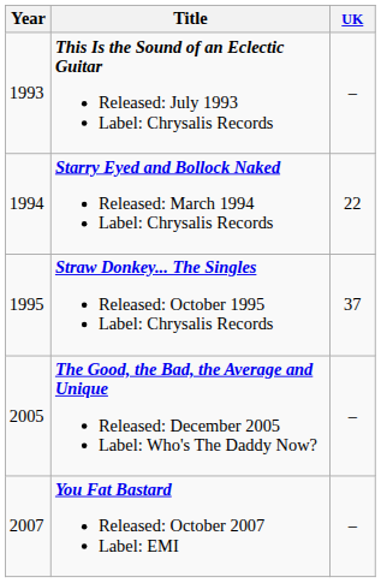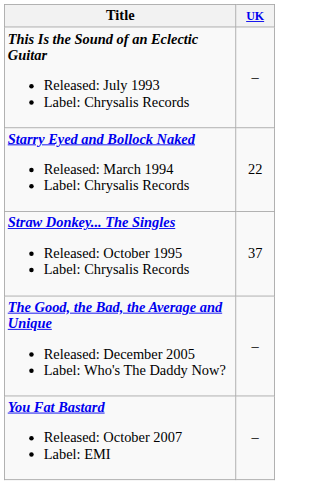 <table class="wikitable">
 <tr>
-<th width="35">Year</th>
 <th width="250">Title</th>
 <th width="35"><small><a href='#'>UK</a></small><br></th>
 </tr>
 <tr>
-<td>1993</td>
 <td><strong><em>This Is the Sound of an Eclectic Guitar</em></strong><br><ul><li>Released: July 1993</li><li>Label: Chrysalis Records</li></ul></td>
 <td align="center">–</td>
 </tr>
 <tr>
-<td>1994</td>
 <td><strong><em><a href='#'>Starry Eyed and Bollock Naked</a></em></strong><br><ul><li>Released: March 1994</li><li>Label: Chrysalis Records</li></ul></td>
 <td align="center">22</td>
 </tr>
 <tr>
-<td>1995</td>
 <td><strong><em><a href='#'>Straw Donkey... The Singles</a></em></strong><br><ul><li>Released: October 1995</li><li>Label: Chrysalis Records</li></ul></td>
 <td align="center">37</td>
 </tr>
 <tr>
-<td>2005</td>
 <td><strong><em><a href='#'>The Good, the Bad, the Average and Unique</a></em></strong><br><ul><li>Released: December 2005</li><li>Label: Who's The Daddy Now?</li></ul></td>
 <td align="center">–</td>
 </tr>
 <tr>
-<td>2007</td>
 <td><strong><em><a href='#'>You Fat Bastard</a></em></strong><br><ul><li>Released: October 2007</li><li>Label: EMI</li></ul></td>
 <td align="center">–</td>
 </tr>
 </table>
